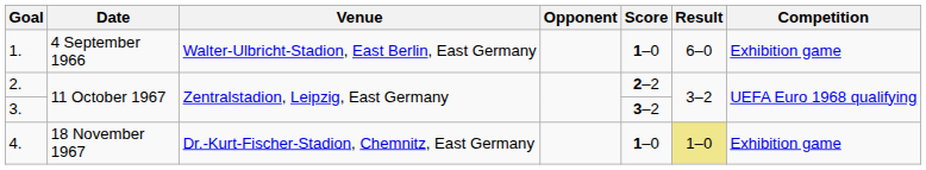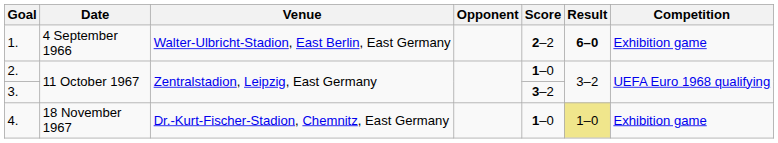 <table class="wikitable plainrowheaders sortable">
 <tr>
 <th>Goal</th>
 <th style="width:8em;">Date</th>
 <th>Venue</th>
 <th>Opponent</th>
 <th>Score</th>
 <th>Result</th>
 <th>Competition</th>
 </tr>
 <tr>
 <td>1.</td>
 <td>4 September 1966</td>
 <td><a href='#'>Walter-Ulbricht-Stadion</a>, <a href='#'>East Berlin</a>, East Germany</td>
 <td></td>
-<td align=center><strong>1</strong>–0</td>
-<td align=center>6–0</td>
+<td align=center><strong>2</strong>–2</td>
+<td align=center><strong>6–0</strong></td>
 <td><a href='#'>Exhibition game</a></td>
 </tr>
 <tr>
 <td>2.</td>
 <td rowspan="2">11 October 1967</td>
 <td rowspan="2"><a href='#'>Zentralstadion</a>, <a href='#'>Leipzig</a>, East Germany</td>
 <td rowspan="2"></td>
-<td align=center><strong>2</strong>–2</td>
+<td align=center><strong>1</strong>–0</td>
 <td rowspan="2" style="text-align:center">3–2</td>
 <td rowspan="2"><a href='#'>UEFA Euro 1968 qualifying</a></td>
 </tr>
 <tr>
 <td>3.</td>
 <td align=center><strong>3</strong>–2</td>
 </tr>
 <tr>
 <td>4.</td>
 <td>18 November 1967</td>
 <td><a href='#'>Dr.-Kurt-Fischer-Stadion</a>, <a href='#'>Chemnitz</a>, East Germany</td>
 <td></td>
 <td align=center><strong>1</strong>–0</td>
 <td align=center style="background: khaki;">1–0</td>
 <td><a href='#'>Exhibition game</a></td>
 </tr>
 </table>
